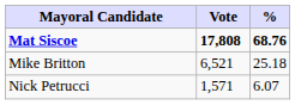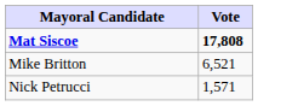 <table class="wikitable">
 <tr>
 <th style="background:#ddf; width:200px;">Mayoral Candidate</th>
 <th style="background:#ddf; width:50px;">Vote</th>
-<th style="background:#ddf; width:30px;">%</th>
 </tr>
 <tr>
 <td><strong><a href='#'>Mat Siscoe</a></strong></td>
 <td><strong>17,808</strong></td>
-<td><strong>68.76</strong></td>
 </tr>
 <tr>
 <td>Mike Britton</td>
 <td>6,521</td>
-<td>25.18</td>
 </tr>
 <tr>
 <td>Nick Petrucci</td>
 <td>1,571</td>
-<td>6.07</td>
 </tr>
 </table>
